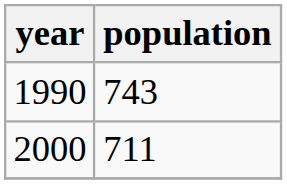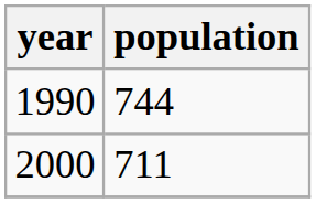 <table class="wikitable">
 <tr>
 <th>year</th>
 <th>population</th>
 </tr>
 <tr>
 <td>1990</td>
-<td>743</td>
+<td>744</td>
 </tr>
 <tr>
 <td>2000</td>
 <td>711</td>
 </tr>
 <tr>
 </tr>
 </table>
